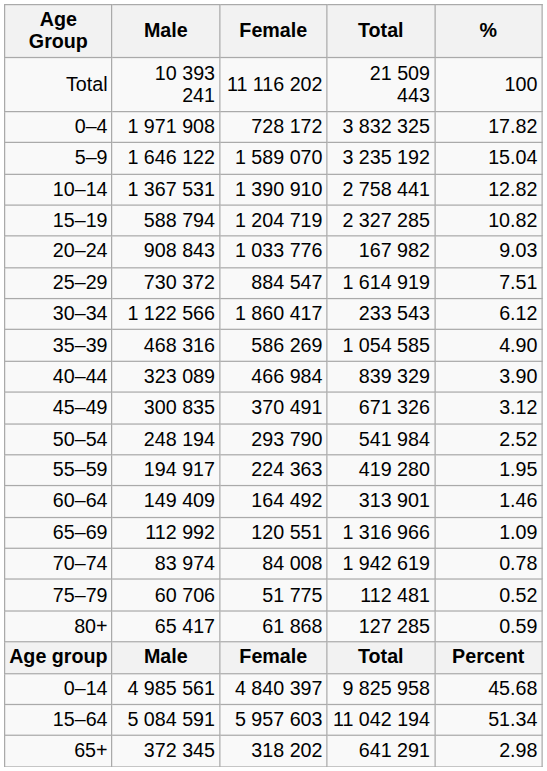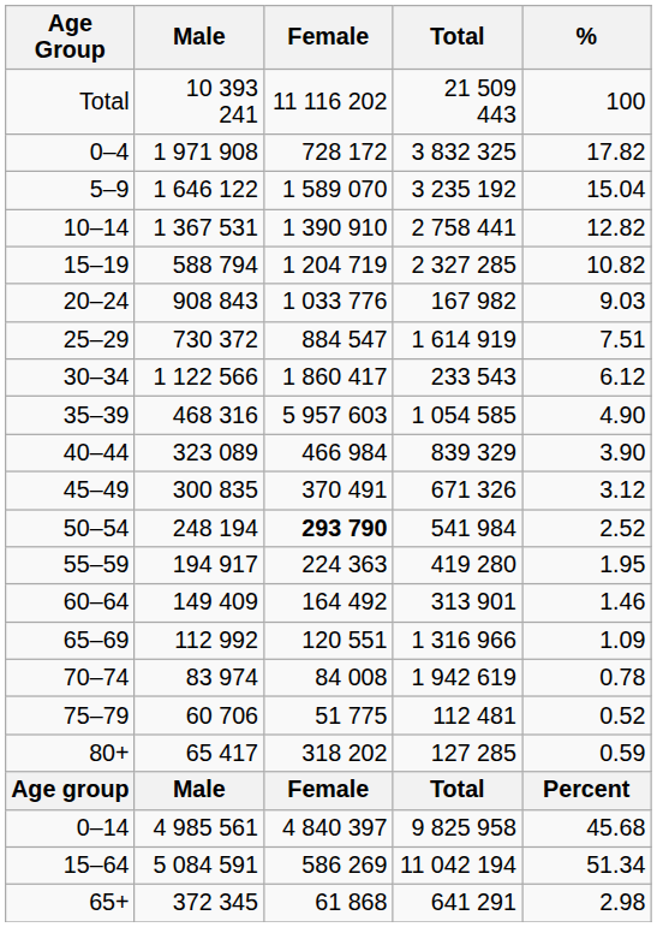 <table class="wikitable">
 <tr>
 <th width="80pt">Age Group</th>
 <th width="80pt">Male</th>
 <th width="80pt">Female</th>
 <th width="80pt">Total</th>
 <th width="80pt">%</th>
 </tr>
 <tr>
 <td align="right">Total</td>
 <td align="right">10 393 241</td>
 <td align="right">11 116 202</td>
 <td align="right">21 509 443</td>
 <td align="right">100</td>
 </tr>
 <tr>
 <td align="right">0–4</td>
 <td align="right">1 971 908</td>
 <td align="right">728 172</td>
 <td align="right">3 832 325</td>
 <td align="right">17.82</td>
 </tr>
 <tr>
 <td align="right">5–9</td>
 <td align="right">1 646 122</td>
 <td align="right">1 589 070</td>
 <td align="right">3 235 192</td>
 <td align="right">15.04</td>
 </tr>
 <tr>
 <td align="right">10–14</td>
 <td align="right">1 367 531</td>
 <td align="right">1 390 910</td>
 <td align="right">2 758 441</td>
 <td align="right">12.82</td>
 </tr>
 <tr>
 <td align="right">15–19</td>
 <td align="right">588 794</td>
 <td align="right">1 204 719</td>
 <td align="right">2 327 285</td>
 <td align="right">10.82</td>
 </tr>
 <tr>
 <td align="right">20–24</td>
 <td align="right">908 843</td>
 <td align="right">1 033 776</td>
 <td align="right">167 982</td>
 <td align="right">9.03</td>
 </tr>
 <tr>
 <td align="right">25–29</td>
 <td align="right">730 372</td>
 <td align="right">884 547</td>
 <td align="right">1 614 919</td>
 <td align="right">7.51</td>
 </tr>
 <tr>
 <td align="right">30–34</td>
 <td align="right">1 122 566</td>
 <td align="right">1 860 417</td>
 <td align="right">233 543</td>
 <td align="right">6.12</td>
 </tr>
 <tr>
 <td align="right">35–39</td>
 <td align="right">468 316</td>
-<td align="right">586 269</td>
+<td align="right">5 957 603</td>
 <td align="right">1 054 585</td>
 <td align="right">4.90</td>
 </tr>
 <tr>
 <td align="right">40–44</td>
 <td align="right">323 089</td>
 <td align="right">466 984</td>
 <td align="right">839 329</td>
 <td align="right">3.90</td>
 </tr>
 <tr>
 <td align="right">45–49</td>
 <td align="right">300 835</td>
 <td align="right">370 491</td>
 <td align="right">671 326</td>
 <td align="right">3.12</td>
 </tr>
 <tr>
 <td align="right">50–54</td>
 <td align="right">248 194</td>
-<td align="right">293 790</td>
+<td align="right"><strong>293 790</strong></td>
 <td align="right">541 984</td>
 <td align="right">2.52</td>
 </tr>
 <tr>
 <td align="right">55–59</td>
 <td align="right">194 917</td>
 <td align="right">224 363</td>
 <td align="right">419 280</td>
 <td align="right">1.95</td>
 </tr>
 <tr>
 <td align="right">60–64</td>
 <td align="right">149 409</td>
 <td align="right">164 492</td>
 <td align="right">313 901</td>
 <td align="right">1.46</td>
 </tr>
 <tr>
 <td align="right">65–69</td>
 <td align="right">112 992</td>
 <td align="right">120 551</td>
 <td align="right">1 316 966</td>
 <td align="right">1.09</td>
 </tr>
 <tr>
 <td align="right">70–74</td>
 <td align="right">83 974</td>
 <td align="right">84 008</td>
 <td align="right">1 942 619</td>
 <td align="right">0.78</td>
 </tr>
 <tr>
 <td align="right">75–79</td>
 <td align="right">60 706</td>
 <td align="right">51 775</td>
 <td align="right">112 481</td>
 <td align="right">0.52</td>
 </tr>
 <tr>
 <td align="right">80+</td>
 <td align="right">65 417</td>
-<td align="right">61 868</td>
+<td align="right">318 202</td>
 <td align="right">127 285</td>
 <td align="right">0.59</td>
 </tr>
 <tr>
 <th width="50">Age group</th>
 <th width="80pt">Male</th>
 <th width="80">Female</th>
 <th width="80">Total</th>
 <th width="50">Percent</th>
 </tr>
 <tr>
 <td align="right">0–14</td>
 <td align="right">4 985 561</td>
 <td align="right">4 840 397</td>
 <td align="right">9 825 958</td>
 <td align="right">45.68</td>
 </tr>
 <tr>
 <td align="right">15–64</td>
 <td align="right">5 084 591</td>
-<td align="right">5 957 603</td>
+<td align="right">586 269</td>
 <td align="right">11 042 194</td>
 <td align="right">51.34</td>
 </tr>
 <tr>
 <td align="right">65+</td>
 <td align="right">372 345</td>
-<td align="right">318 202</td>
+<td align="right">61 868</td>
 <td align="right">641 291</td>
 <td align="right">2.98</td>
 </tr>
 <tr>
 </tr>
 </table>
